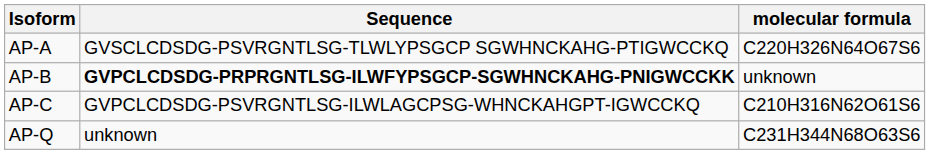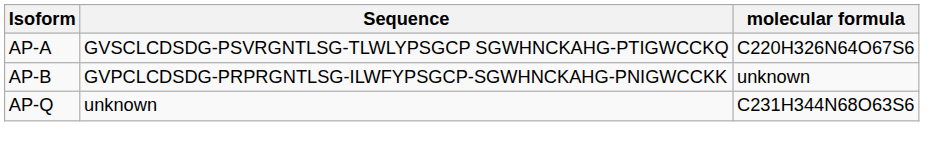 <table class="wikitable">
 <tr>
 <th>Isoform</th>
 <th>Sequence</th>
 <th>molecular formula</th>
 </tr>
 <tr>
 <td>AP-A</td>
 <td>GVSCLCDSDG-PSVRGNTLSG-TLWLYPSGCP SGWHNCKAHG-PTIGWCCKQ</td>
 <td>C220H326N64O67S6</td>
 </tr>
 <tr>
 <td>AP-B</td>
-<td><strong>GVPCLCDSDG-PRPRGNTLSG-ILWFYPSGCP-SGWHNCKAHG-PNIGWCCKK</strong></td>
+<td>GVPCLCDSDG-PRPRGNTLSG-ILWFYPSGCP-SGWHNCKAHG-PNIGWCCKK</td>
 <td>unknown</td>
-</tr>
-<tr>
-<td>AP-C</td>
-<td>GVPCLCDSDG-PSVRGNTLSG-ILWLAGCPSG-WHNCKAHGPT-IGWCCKQ</td>
-<td>C210H316N62O61S6</td>
 </tr>
 <tr>
 <td>AP-Q</td>
 <td>unknown</td>
 <td>C231H344N68O63S6</td>
 </tr>
 </table>
